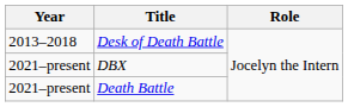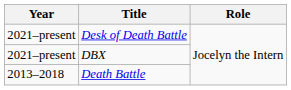 <table class="wikitable">
 <tr>
 <th>Year</th>
 <th>Title</th>
 <th>Role</th>
 </tr>
 <tr>
-<td>2013–2018</td>
+<td>2021–present</td>
 <td><em><a href='#'>Desk of Death Battle</a></em></td>
 <td rowspan="3">Jocelyn the Intern</td>
 </tr>
 <tr>
 <td>2021–present</td>
 <td><em>DBX</em></td>
 </tr>
 <tr>
-<td>2021–present</td>
+<td>2013–2018</td>
 <td><em><a href='#'>Death Battle</a></em></td>
 </tr>
 </table>
